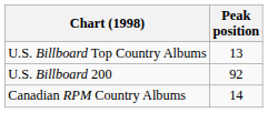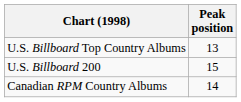 <table class="wikitable">
 <tr>
 <th>Chart (1998)</th>
 <th>Peak<br>position</th>
 </tr>
 <tr>
 <td>U.S. <em>Billboard</em> Top Country Albums</td>
 <td align="center">13</td>
 </tr>
 <tr>
 <td>U.S. <em>Billboard</em> 200</td>
-<td align="center">92</td>
+<td align="center">15</td>
 </tr>
 <tr>
 <td>Canadian <em>RPM</em> Country Albums</td>
 <td align="center">14</td>
 </tr>
 </table>
